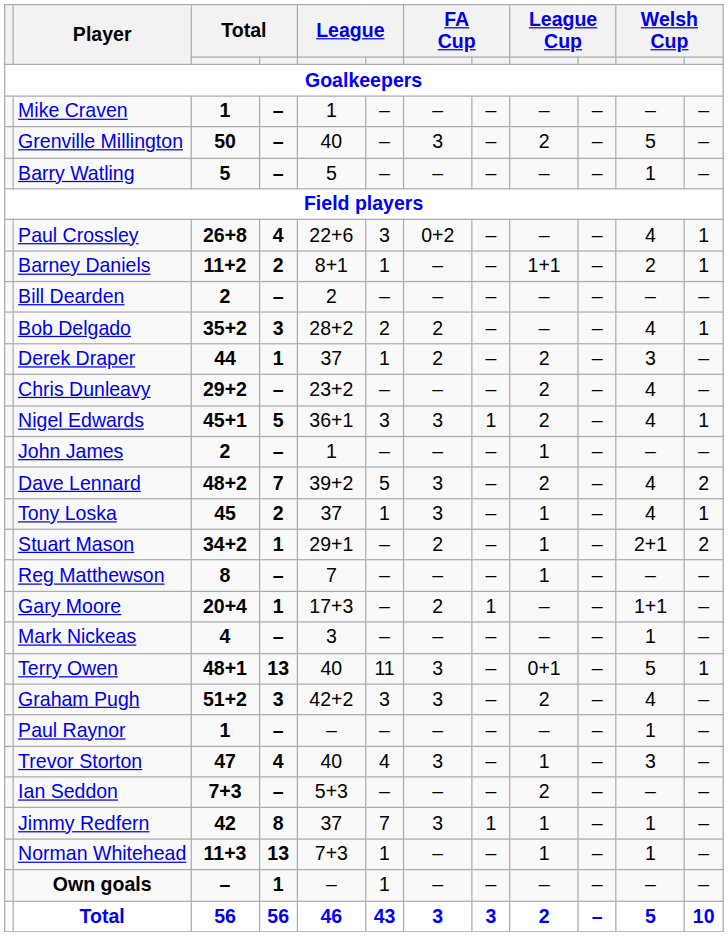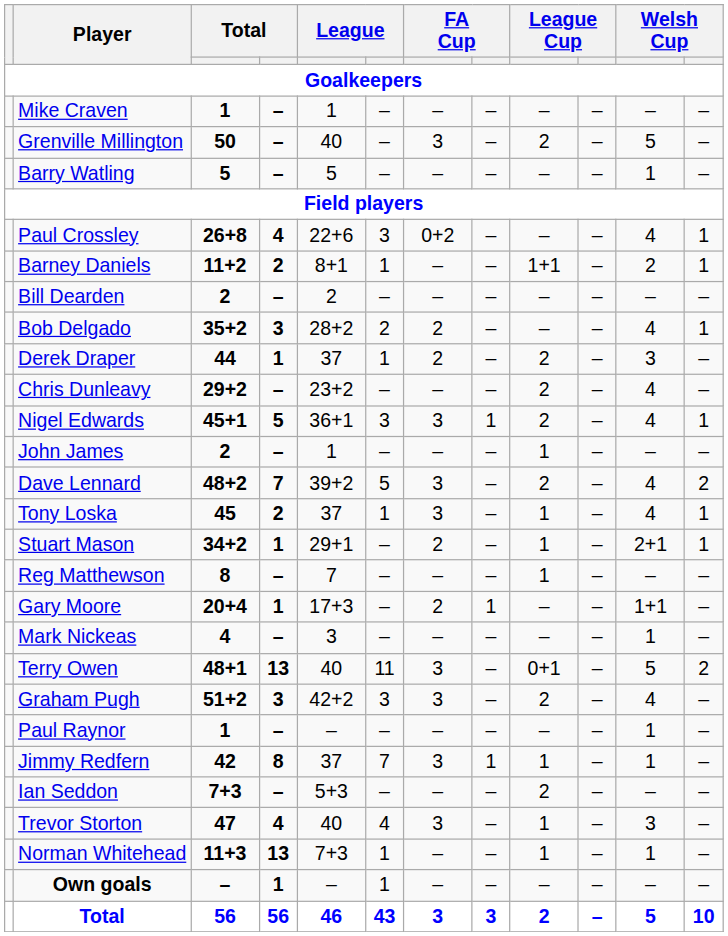 <table class="wikitable"  style="text-align:center;">
 <tr>
 <th rowspan="2" style="font-size:80%;"></th>
 <th rowspan="2">Player</th>
 <th colspan="2">Total</th>
 <th colspan="2"><a href='#'>League</a></th>
 <th colspan="2"><a href='#'>FA<br>Cup</a></th>
 <th colspan="2"><a href='#'>League<br>Cup</a></th>
 <th colspan="2"><a href='#'>Welsh<br>Cup</a></th>
 </tr>
 <tr>
 <th style="width: 50px; font-size:80%;"></th>
 <th style="width: 25px; font-size:80%;"></th>
 <th style="width: 50px; font-size:80%;"></th>
 <th style="width: 25px; font-size:80%;"></th>
 <th style="width: 50px; font-size:80%;"></th>
 <th style="width: 25px; font-size:80%;"></th>
 <th style="width: 50px; font-size:80%;"></th>
 <th style="width: 25px; font-size:80%;"></th>
 <th style="width: 50px; font-size:80%;"></th>
 <th style="width: 25px; font-size:80%;"></th>
 </tr>
 <tr>
 <td colspan="12" style="background:white; color:blue; text-align:center;"><strong>Goalkeepers</strong></td>
 </tr>
 <tr>
 <td></td>
 <td style="text-align:left;"><a href='#'>Mike Craven</a></td>
 <td><strong>1</strong></td>
 <td><strong>–</strong></td>
 <td>1</td>
 <td>–</td>
 <td>–</td>
 <td>–</td>
 <td>–</td>
 <td>–</td>
 <td>–</td>
 <td>–</td>
 </tr>
 <tr>
 <td></td>
 <td style="text-align:left;"><a href='#'>Grenville Millington</a></td>
 <td><strong>50</strong></td>
 <td><strong>–</strong></td>
 <td>40</td>
 <td>–</td>
 <td>3</td>
 <td>–</td>
 <td>2</td>
 <td>–</td>
 <td>5</td>
 <td>–</td>
 </tr>
 <tr>
 <td></td>
 <td style="text-align:left;"><a href='#'>Barry Watling</a></td>
 <td><strong>5</strong></td>
 <td><strong>–</strong></td>
 <td>5</td>
 <td>–</td>
 <td>–</td>
 <td>–</td>
 <td>–</td>
 <td>–</td>
 <td>1</td>
 <td>–</td>
 </tr>
 <tr>
 <td colspan="12" style="background:white; color:blue; text-align:center;"><strong>Field players</strong></td>
 </tr>
 <tr>
 <td></td>
 <td style="text-align:left;"><a href='#'>Paul Crossley</a></td>
 <td><strong>26+8</strong></td>
 <td><strong>4</strong></td>
 <td>22+6</td>
 <td>3</td>
 <td>0+2</td>
 <td>–</td>
 <td>–</td>
 <td>–</td>
 <td>4</td>
 <td>1</td>
 </tr>
 <tr>
 <td></td>
 <td style="text-align:left;"><a href='#'>Barney Daniels</a></td>
 <td><strong>11+2</strong></td>
 <td><strong>2</strong></td>
 <td>8+1</td>
 <td>1</td>
 <td>–</td>
 <td>–</td>
 <td>1+1</td>
 <td>–</td>
 <td>2</td>
 <td>1</td>
 </tr>
 <tr>
 <td></td>
 <td style="text-align:left;"><a href='#'>Bill Dearden</a></td>
 <td><strong>2</strong></td>
 <td><strong>–</strong></td>
 <td>2</td>
 <td>–</td>
 <td>–</td>
 <td>–</td>
 <td>–</td>
 <td>–</td>
 <td>–</td>
 <td>–</td>
 </tr>
 <tr>
 <td></td>
 <td style="text-align:left;"><a href='#'>Bob Delgado</a></td>
 <td><strong>35+2</strong></td>
 <td><strong>3</strong></td>
 <td>28+2</td>
 <td>2</td>
 <td>2</td>
 <td>–</td>
 <td>–</td>
 <td>–</td>
 <td>4</td>
 <td>1</td>
 </tr>
 <tr>
 <td></td>
 <td style="text-align:left;"><a href='#'>Derek Draper</a></td>
 <td><strong>44</strong></td>
 <td><strong>1</strong></td>
 <td>37</td>
 <td>1</td>
 <td>2</td>
 <td>–</td>
 <td>2</td>
 <td>–</td>
 <td>3</td>
 <td>–</td>
 </tr>
 <tr>
 <td></td>
 <td style="text-align:left;"><a href='#'>Chris Dunleavy</a></td>
 <td><strong>29+2</strong></td>
 <td><strong>–</strong></td>
 <td>23+2</td>
 <td>–</td>
 <td>–</td>
 <td>–</td>
 <td>2</td>
 <td>–</td>
 <td>4</td>
 <td>–</td>
 </tr>
 <tr>
 <td></td>
 <td style="text-align:left;"><a href='#'>Nigel Edwards</a></td>
 <td><strong>45+1</strong></td>
 <td><strong>5</strong></td>
 <td>36+1</td>
 <td>3</td>
 <td>3</td>
 <td>1</td>
 <td>2</td>
 <td>–</td>
 <td>4</td>
 <td>1</td>
 </tr>
 <tr>
 <td></td>
 <td style="text-align:left;"><a href='#'>John James</a></td>
 <td><strong>2</strong></td>
 <td><strong>–</strong></td>
 <td>1</td>
 <td>–</td>
 <td>–</td>
 <td>–</td>
 <td>1</td>
 <td>–</td>
 <td>–</td>
 <td>–</td>
 </tr>
 <tr>
 <td></td>
 <td style="text-align:left;"><a href='#'>Dave Lennard</a></td>
 <td><strong>48+2</strong></td>
 <td><strong>7</strong></td>
 <td>39+2</td>
 <td>5</td>
 <td>3</td>
 <td>–</td>
 <td>2</td>
 <td>–</td>
 <td>4</td>
 <td>2</td>
 </tr>
 <tr>
 <td></td>
 <td style="text-align:left;"><a href='#'>Tony Loska</a></td>
 <td><strong>45</strong></td>
 <td><strong>2</strong></td>
 <td>37</td>
 <td>1</td>
 <td>3</td>
 <td>–</td>
 <td>1</td>
 <td>–</td>
 <td>4</td>
 <td>1</td>
 </tr>
 <tr>
 <td></td>
 <td style="text-align:left;"><a href='#'>Stuart Mason</a></td>
 <td><strong>34+2</strong></td>
 <td><strong>1</strong></td>
 <td>29+1</td>
 <td>–</td>
 <td>2</td>
 <td>–</td>
 <td>1</td>
 <td>–</td>
 <td>2+1</td>
-<td>2</td>
+<td>1</td>
 </tr>
 <tr>
 <td></td>
 <td style="text-align:left;"><a href='#'>Reg Matthewson</a></td>
 <td><strong>8</strong></td>
 <td><strong>–</strong></td>
 <td>7</td>
 <td>–</td>
 <td>–</td>
 <td>–</td>
 <td>1</td>
 <td>–</td>
 <td>–</td>
 <td>–</td>
 </tr>
 <tr>
 <td></td>
 <td style="text-align:left;"><a href='#'>Gary Moore</a></td>
 <td><strong>20+4</strong></td>
 <td><strong>1</strong></td>
 <td>17+3</td>
 <td>–</td>
 <td>2</td>
 <td>1</td>
 <td>–</td>
 <td>–</td>
 <td>1+1</td>
 <td>–</td>
 </tr>
 <tr>
 <td></td>
 <td style="text-align:left;"><a href='#'>Mark Nickeas</a></td>
 <td><strong>4</strong></td>
 <td><strong>–</strong></td>
 <td>3</td>
 <td>–</td>
 <td>–</td>
 <td>–</td>
 <td>–</td>
 <td>–</td>
 <td>1</td>
 <td>–</td>
 </tr>
 <tr>
 <td></td>
 <td style="text-align:left;"><a href='#'>Terry Owen</a></td>
 <td><strong>48+1</strong></td>
 <td><strong>13</strong></td>
 <td>40</td>
 <td>11</td>
 <td>3</td>
 <td>–</td>
 <td>0+1</td>
 <td>–</td>
 <td>5</td>
-<td>1</td>
+<td>2</td>
 </tr>
 <tr>
 <td></td>
 <td style="text-align:left;"><a href='#'>Graham Pugh</a></td>
 <td><strong>51+2</strong></td>
 <td><strong>3</strong></td>
 <td>42+2</td>
 <td>3</td>
 <td>3</td>
 <td>–</td>
 <td>2</td>
 <td>–</td>
 <td>4</td>
 <td>–</td>
 </tr>
 <tr>
 <td></td>
 <td style="text-align:left;"><a href='#'>Paul Raynor</a></td>
 <td><strong>1</strong></td>
 <td><strong>–</strong></td>
 <td>–</td>
 <td>–</td>
 <td>–</td>
 <td>–</td>
 <td>–</td>
 <td>–</td>
 <td>1</td>
 <td>–</td>
 </tr>
 <tr>
 <td></td>
-<td style="text-align:left;"><a href='#'>Trevor Storton</a></td>
-<td><strong>47</strong></td>
-<td><strong>4</strong></td>
-<td>40</td>
-<td>4</td>
+<td style="text-align:left;"><a href='#'>Jimmy Redfern</a></td>
+<td><strong>42</strong></td>
+<td><strong>8</strong></td>
+<td>37</td>
+<td>7</td>
 <td>3</td>
+<td>1</td>
+<td>1</td>
 <td>–</td>
 <td>1</td>
-<td>–</td>
-<td>3</td>
 <td>–</td>
 </tr>
 <tr>
 <td></td>
 <td style="text-align:left;"><a href='#'>Ian Seddon</a></td>
 <td><strong>7+3</strong></td>
 <td><strong>–</strong></td>
 <td>5+3</td>
 <td>–</td>
 <td>–</td>
 <td>–</td>
 <td>2</td>
 <td>–</td>
 <td>–</td>
 <td>–</td>
 </tr>
 <tr>
 <td></td>
-<td style="text-align:left;"><a href='#'>Jimmy Redfern</a></td>
-<td><strong>42</strong></td>
-<td><strong>8</strong></td>
-<td>37</td>
-<td>7</td>
+<td style="text-align:left;"><a href='#'>Trevor Storton</a></td>
+<td><strong>47</strong></td>
+<td><strong>4</strong></td>
+<td>40</td>
+<td>4</td>
 <td>3</td>
-<td>1</td>
+<td>–</td>
 <td>1</td>
 <td>–</td>
-<td>1</td>
+<td>3</td>
 <td>–</td>
 </tr>
 <tr>
 <td></td>
 <td style="text-align:left;"><a href='#'>Norman Whitehead</a></td>
 <td><strong>11+3</strong></td>
 <td><strong>13</strong></td>
 <td>7+3</td>
 <td>1</td>
 <td>–</td>
 <td>–</td>
 <td>1</td>
 <td>–</td>
 <td>1</td>
 <td>–</td>
 </tr>
 <tr>
 <td></td>
 <td><strong>Own goals</strong></td>
 <td><strong>–</strong></td>
 <td><strong>1</strong></td>
 <td>–</td>
 <td>1</td>
 <td>–</td>
 <td>–</td>
 <td>–</td>
 <td>–</td>
 <td>–</td>
 <td>–</td>
 </tr>
 <tr style="background:white; color:blue; text-align:center;">
 <td></td>
 <td><strong>Total</strong></td>
 <td><strong>56</strong></td>
 <td><strong>56</strong></td>
 <td><strong>46</strong></td>
 <td><strong>43</strong></td>
 <td><strong>3</strong></td>
 <td><strong>3</strong></td>
 <td><strong>2</strong></td>
 <td><strong>–</strong></td>
 <td><strong>5</strong></td>
 <td><strong>10</strong></td>
 </tr>
 </table>
